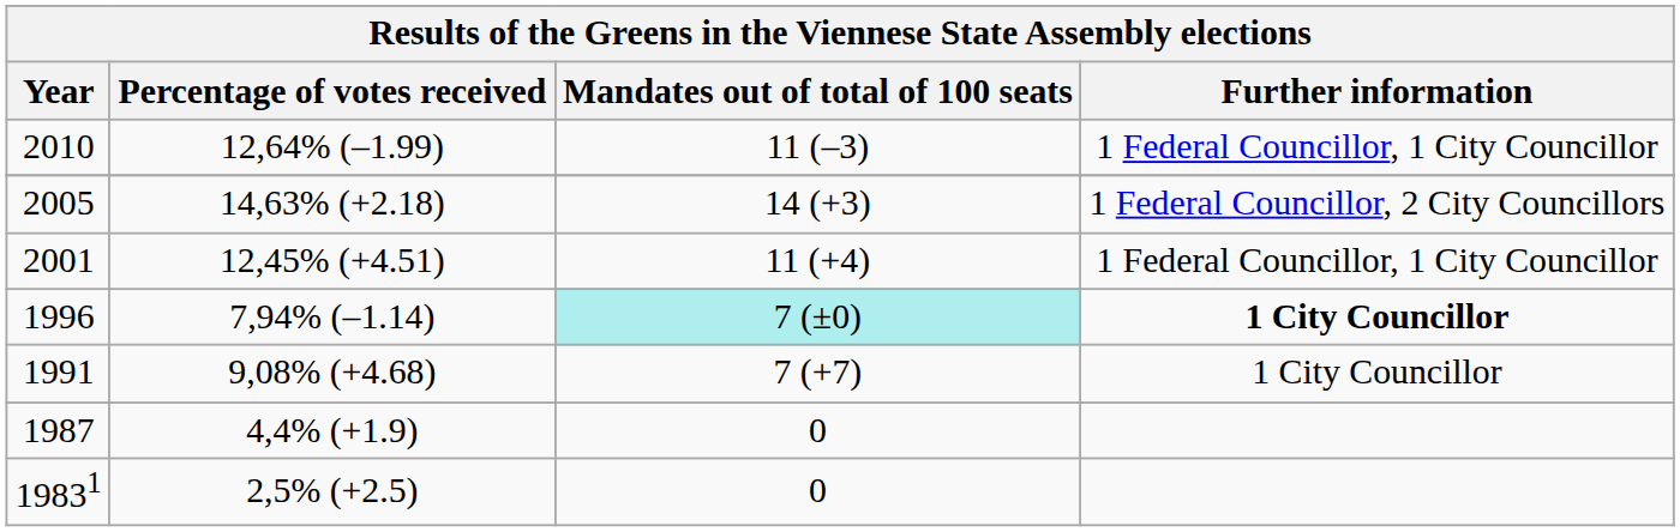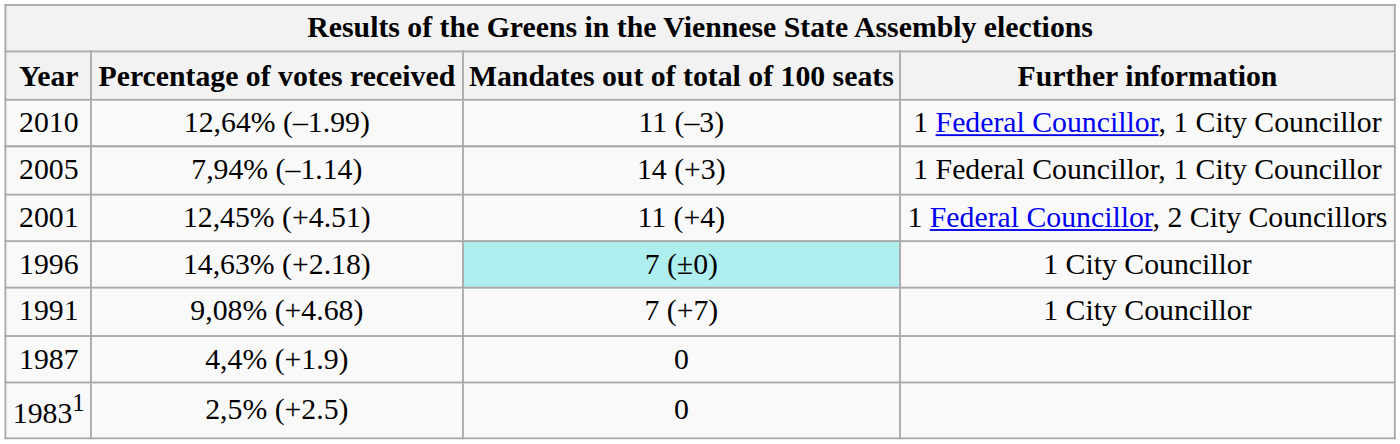 <table class="wikitable" style="margin:auto;">
 <tr ---- bgcolor="#dddddd">
 <th colspan=5>Results of the Greens in the Viennese State Assembly elections</th>
 </tr>
 <tr>
 <th align="center">Year</th>
 <th align="center">Percentage of votes received</th>
 <th align="center">Mandates out of total of 100 seats</th>
 <th align="center">Further information</th>
 </tr>
 <tr>
 <td style="text-align:center;">2010</td>
 <td align="center">12,64% (–1.99)</td>
 <td align="center">11 (–3)</td>
 <td align="center">1 <a href='#'>Federal Councillor</a>, 1 City Councillor</td>
 </tr>
 <tr>
 </tr>
 <tr>
 <td align="center">2005</td>
-<td align="center">14,63% (+2.18)</td>
+<td align="center">7,94% (–1.14)</td>
 <td align="center">14 (+3)</td>
-<td align="center">1 <a href='#'>Federal Councillor</a>, 2 City Councillors</td>
+<td align="center">1 Federal Councillor, 1 City Councillor</td>
 </tr>
 <tr>
 <td align="center">2001</td>
 <td align="center">12,45% (+4.51)</td>
 <td align="center">11 (+4)</td>
-<td align="center">1 Federal Councillor, 1 City Councillor</td>
+<td align="center">1 <a href='#'>Federal Councillor</a>, 2 City Councillors</td>
 </tr>
 <tr>
 <td align="center">1996</td>
-<td align="center">7,94% (–1.14)</td>
+<td align="center">14,63% (+2.18)</td>
 <td align="center" style="background: paleturquoise;">7 (±0)</td>
-<td align="center"><strong>1 City Councillor</strong></td>
+<td align="center">1 City Councillor</td>
 </tr>
 <tr>
 <td align="center">1991</td>
 <td align="center">9,08% (+4.68)</td>
 <td align="center">7 (+7)</td>
 <td align="center">1 City Councillor</td>
 </tr>
 <tr>
 <td align="center">1987</td>
 <td align="center">4,4% (+1.9)</td>
 <td align="center">0</td>
 <td align="center"></td>
 </tr>
 <tr>
 <td align="center">1983<sup>1</sup></td>
 <td align="center">2,5% (+2.5)</td>
 <td align="center">0</td>
 <td align="center"></td>
 </tr>
 </table>
